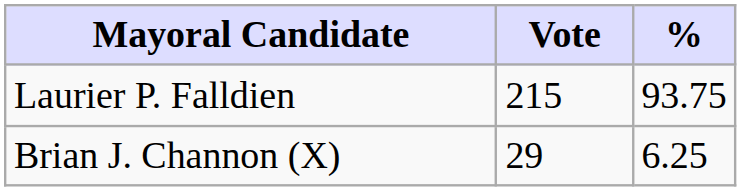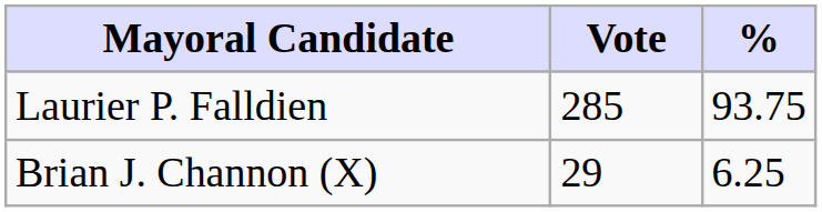 <table class="wikitable">
 <tr>
 <th style="background:#ddf; width:200px;">Mayoral Candidate</th>
 <th style="background:#ddf; width:50px;">Vote</th>
 <th style="background:#ddf; width:30px;">%</th>
 </tr>
 <tr>
 <td>Laurier P. Falldien</td>
-<td>215</td>
+<td>285</td>
 <td>93.75</td>
 </tr>
 <tr>
 <td>Brian J. Channon (X)</td>
 <td>29</td>
 <td>6.25</td>
 </tr>
 </table>
